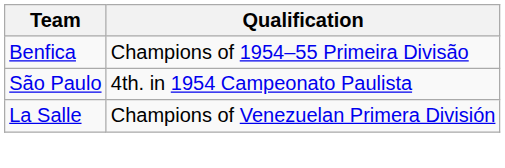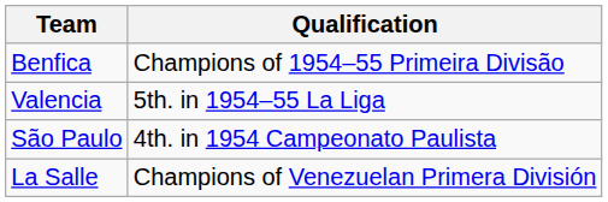 <table class= "wikitable sortable">
 <tr>
 <th>Team</th>
 <th>Qualification</th>
 </tr>
 <tr>
 <td> <a href='#'>Benfica</a></td>
 <td>Champions of <a href='#'>1954–55 Primeira Divisão</a></td>
 </tr>
 <tr>
+<td> <a href='#'>Valencia</a></td>
+<td>5th. in <a href='#'>1954–55 La Liga</a></td>
+</tr>
+<tr>
 <td> <a href='#'>São Paulo</a></td>
 <td>4th. in <a href='#'>1954 Campeonato Paulista</a></td>
 </tr>
 <tr>
 <td> <a href='#'>La Salle</a></td>
 <td>Champions of <a href='#'>Venezuelan Primera División</a></td>
 </tr>
 </table>
